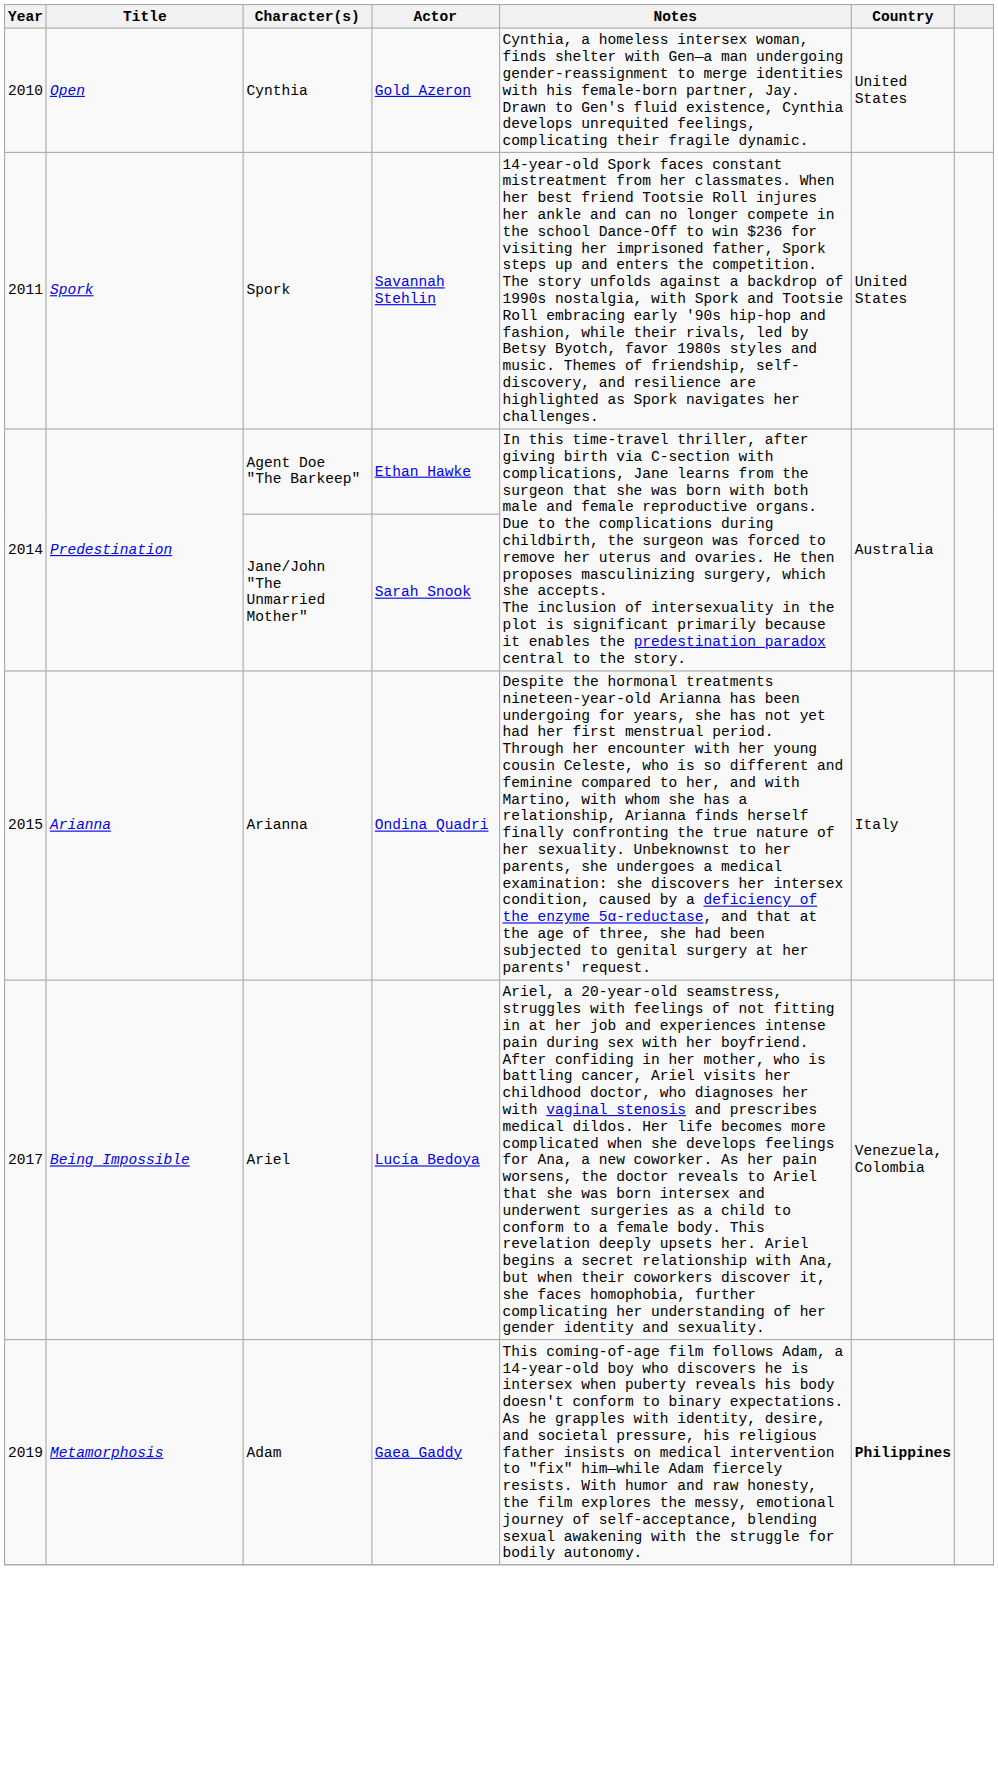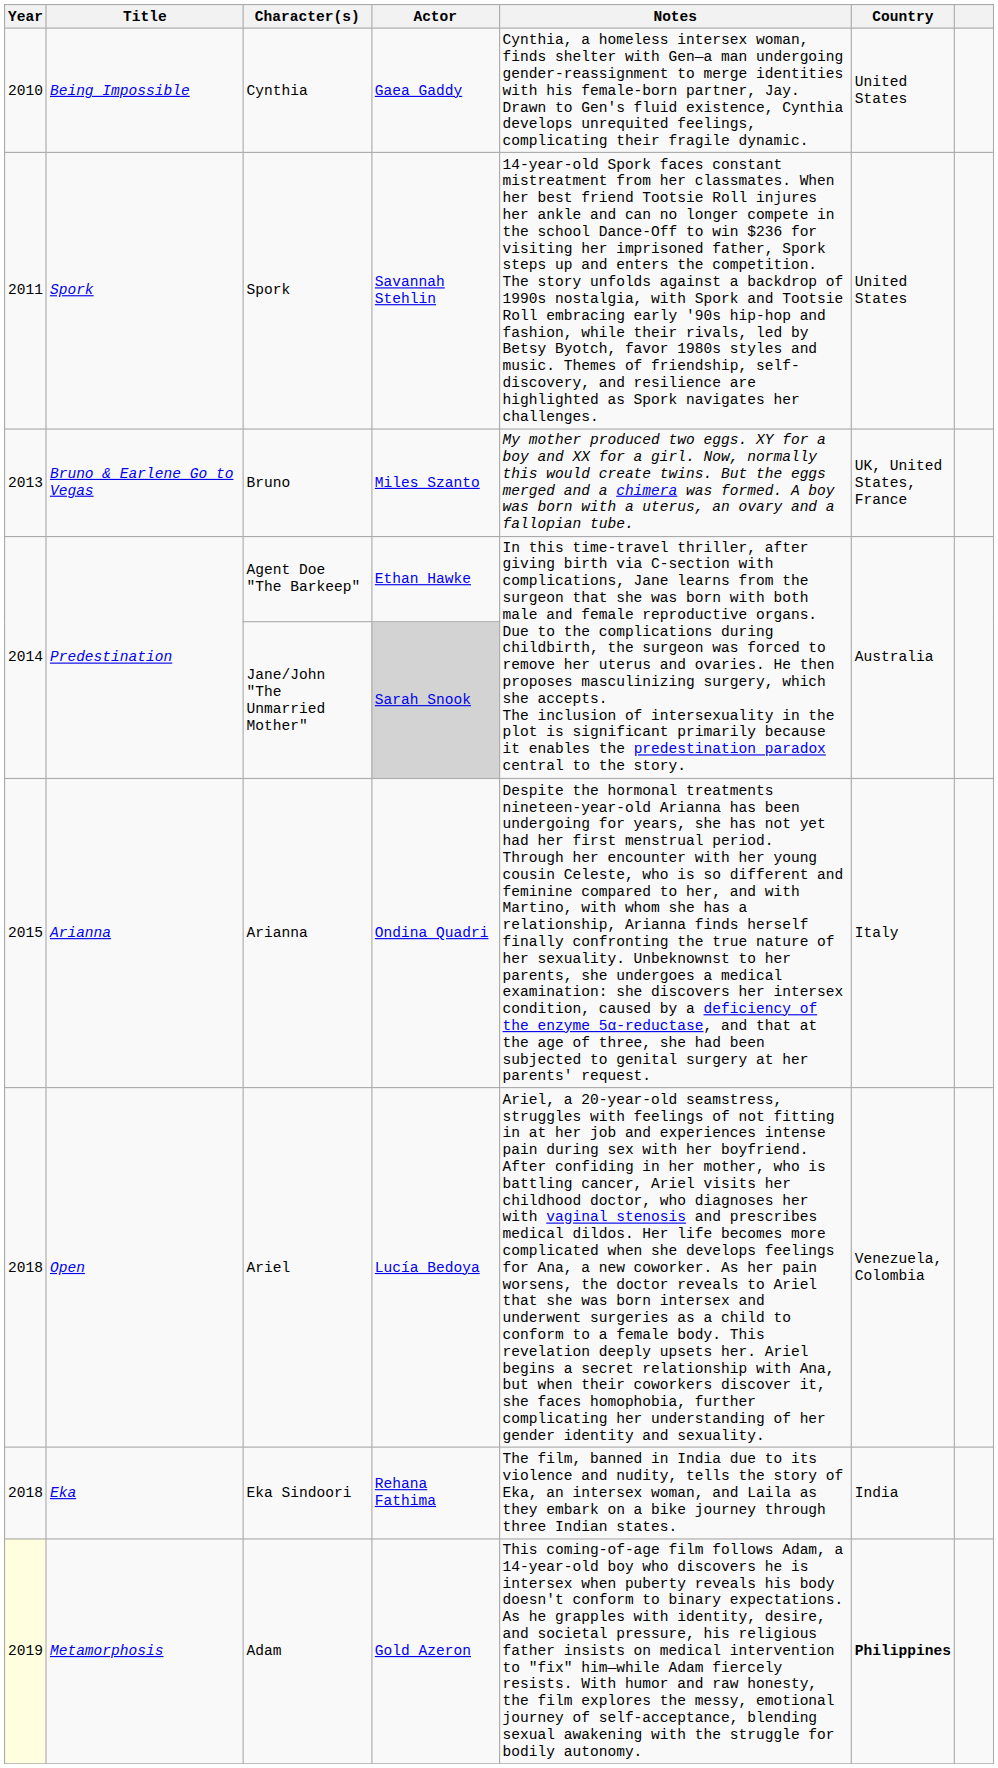 <table class="wikitable sortable" style="width: 100%">
 <tr>
 <th style="width:4%;">Year</th>
 <th style="width:20%;">Title</th>
 <th style="width:13%;">Character(s)</th>
 <th style="width:13%;">Actor</th>
 <th style="width:36%;">Notes</th>
 <th style="width:9%;">Country</th>
 <th style="width:4%;" class="unsortable"></th>
 </tr>
 <tr>
 <td>2010</td>
-<td><em><a href='#'>Open</a></em></td>
+<td><em><a href='#'>Being Impossible</a></em></td>
 <td>Cynthia</td>
-<td><a href='#'>Gold Azeron</a></td>
+<td><a href='#'>Gaea Gaddy</a></td>
 <td>Cynthia, a homeless intersex woman, finds shelter with Gen—a man undergoing gender-reassignment to merge identities with his female-born partner, Jay. Drawn to Gen's fluid existence, Cynthia develops unrequited feelings, complicating their fragile dynamic.</td>
 <td>United States</td>
 <td></td>
 </tr>
 <tr>
 <td>2011</td>
 <td><em><a href='#'>Spork</a></em></td>
 <td>Spork</td>
 <td><a href='#'>Savannah Stehlin</a></td>
 <td>14-year-old Spork faces constant mistreatment from her classmates. When her best friend Tootsie Roll injures her ankle and can no longer compete in the school Dance-Off to win $236 for visiting her imprisoned father, Spork steps up and enters the competition.<br>The story unfolds against a backdrop of 1990s nostalgia, with Spork and Tootsie Roll embracing early '90s hip-hop and fashion, while their rivals, led by Betsy Byotch, favor 1980s styles and music. Themes of friendship, self-discovery, and resilience are highlighted as Spork navigates her challenges.</td>
 <td>United States</td>
 <td></td>
 </tr>
 <tr>
+<td>2013</td>
+<td><em><a href='#'>Bruno & Earlene Go to Vegas</a></em></td>
+<td>Bruno</td>
+<td><a href='#'>Miles Szanto</a></td>
+<td><em>My mother produced two eggs. XY for a boy and XX for a girl. Now, normally this would create twins. But the eggs merged and a <a href='#'>chimera</a> was formed. A boy was born with a uterus, an ovary and a fallopian tube.</em></td>
+<td>UK, United States, France</td>
+<td></td>
+</tr>
+<tr>
 <td rowspan="2">2014</td>
 <td rowspan="2"><em><a href='#'>Predestination</a></em></td>
 <td>Agent Doe "The Barkeep"</td>
 <td><a href='#'>Ethan Hawke</a></td>
 <td rowspan="2">In this time-travel thriller, after giving birth via C-section with complications, Jane learns from the surgeon that she was born with both male and female reproductive organs. Due to the complications during childbirth, the surgeon was forced to remove her uterus and ovaries. He then proposes masculinizing surgery, which she accepts.<br>The inclusion of intersexuality in the plot is significant primarily because it enables the <a href='#'>predestination paradox</a> central to the story.</td>
 <td rowspan="2">Australia</td>
 <td rowspan="2"></td>
 </tr>
 <tr>
 <td>Jane/John "The Unmarried Mother"</td>
-<td><a href='#'>Sarah Snook</a></td>
+<td style="background: lightgrey;"><a href='#'>Sarah Snook</a></td>
 </tr>
 <tr>
 <td>2015</td>
 <td><em><a href='#'>Arianna</a></em></td>
 <td>Arianna</td>
 <td><a href='#'>Ondina Quadri</a></td>
 <td>Despite the hormonal treatments nineteen-year-old Arianna has been undergoing for years, she has not yet had her first menstrual period.<br>Through her encounter with her young cousin Celeste, who is so different and feminine compared to her, and with Martino, with whom she has a relationship, Arianna finds herself finally confronting the true nature of her sexuality. Unbeknownst to her parents, she undergoes a medical examination: she discovers her intersex condition, caused by a <a href='#'>deficiency of the enzyme 5α-reductase</a>, and that at the age of three, she had been subjected to genital surgery at her parents' request.</td>
 <td>Italy</td>
 <td></td>
 </tr>
 <tr>
-<td>2017</td>
-<td><em><a href='#'>Being Impossible</a></em></td>
+<td>2018</td>
+<td><em><a href='#'>Open</a></em></td>
 <td>Ariel</td>
 <td><a href='#'>Lucía Bedoya</a></td>
 <td>Ariel, a 20-year-old seamstress, struggles with feelings of not fitting in at her job and experiences intense pain during sex with her boyfriend. After confiding in her mother, who is battling cancer, Ariel visits her childhood doctor, who diagnoses her with <a href='#'>vaginal stenosis</a> and prescribes medical dildos. Her life becomes more complicated when she develops feelings for Ana, a new coworker. As her pain worsens, the doctor reveals to Ariel that she was born intersex and underwent surgeries as a child to conform to a female body. This revelation deeply upsets her. Ariel begins a secret relationship with Ana, but when their coworkers discover it, she faces homophobia, further complicating her understanding of her gender identity and sexuality.</td>
 <td>Venezuela, Colombia</td>
 <td></td>
 </tr>
 <tr>
-<td>2019</td>
+<td>2018</td>
+<td><em><a href='#'>Eka</a></em></td>
+<td>Eka Sindoori</td>
+<td><a href='#'>Rehana Fathima</a></td>
+<td>The film, banned in India due to its violence and nudity, tells the story of Eka, an intersex woman, and Laila as they embark on a bike journey through three Indian states.</td>
+<td>India</td>
+<td></td>
+</tr>
+<tr>
+<td style="background: lightyellow;">2019</td>
 <td><em><a href='#'>Metamorphosis</a></em></td>
 <td>Adam</td>
-<td><a href='#'>Gaea Gaddy</a></td>
+<td><a href='#'>Gold Azeron</a></td>
 <td>This coming-of-age film follows Adam, a 14-year-old boy who discovers he is intersex when puberty reveals his body doesn't conform to binary expectations. As he grapples with identity, desire, and societal pressure, his religious father insists on medical intervention to "fix" him—while Adam fiercely resists. With humor and raw honesty, the film explores the messy, emotional journey of self-acceptance, blending sexual awakening with the struggle for bodily autonomy.</td>
 <td><strong>Philippines</strong></td>
 <td></td>
 </tr>
 <tr>
 </tr>
 </table>
